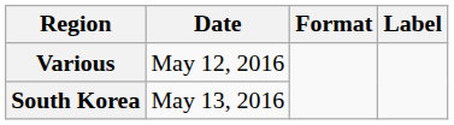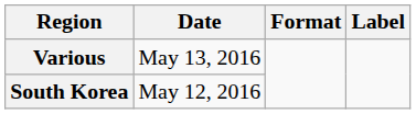 <table class="wikitable plainrowheaders">
 <tr>
 <th>Region</th>
 <th>Date</th>
 <th>Format</th>
 <th>Label</th>
 </tr>
 <tr>
 <th scope="row">Various</th>
-<td>May 12, 2016</td>
+<td>May 13, 2016</td>
 <td rowspan="2"></td>
 <td rowspan="2"></td>
 </tr>
 <tr>
 <th scope="row">South Korea</th>
-<td>May 13, 2016</td>
+<td>May 12, 2016</td>
 </tr>
 </table>
